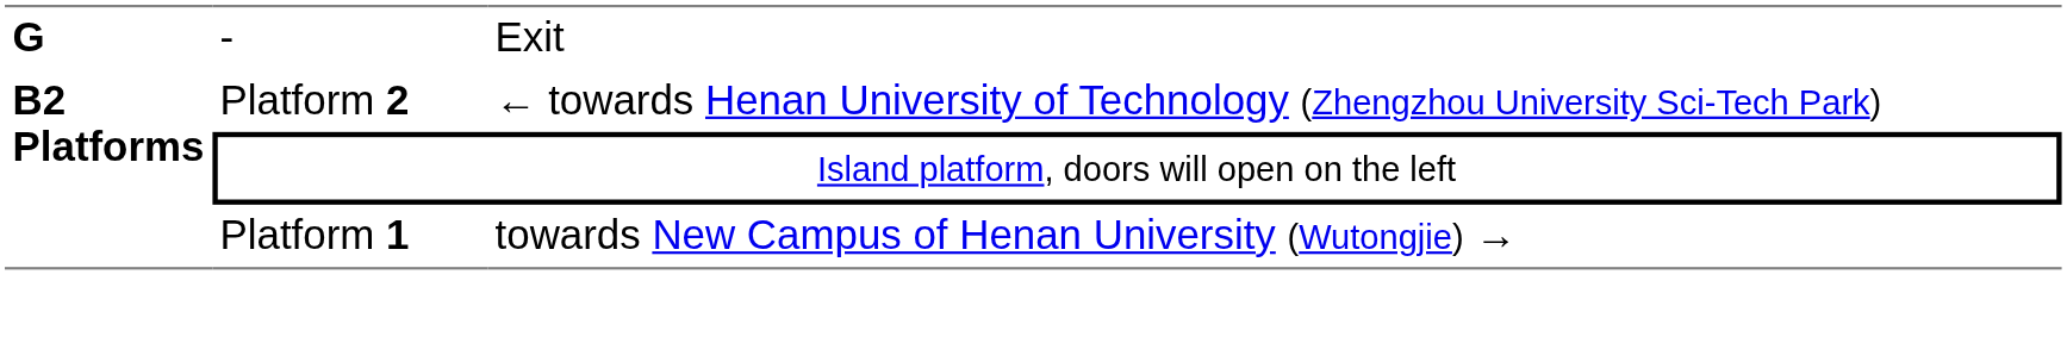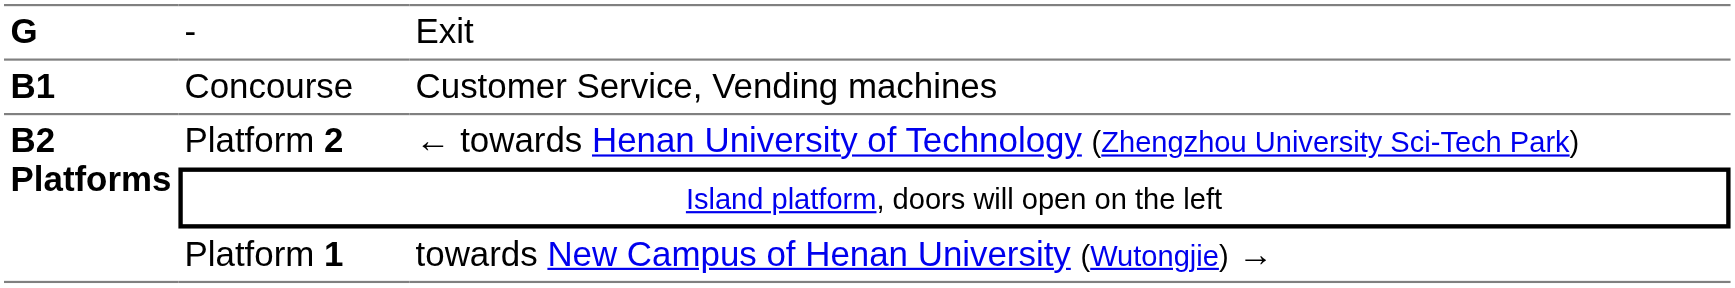 <table table border=0 cellspacing=0 cellpadding=3>
 <tr>
 <td style="border-top:solid 1px gray;" width=50 valign=top><strong>G</strong></td>
 <td style="border-top:solid 1px gray;" width=100 valign=top>-</td>
 <td style="border-top:solid 1px gray;" width=600 valign=top>Exit</td>
+</tr>
+<tr>
+<td style="border-bottom:solid 1px gray; border-top:solid 1px gray;" valign=top width=50><strong>B1</strong></td>
+<td style="border-bottom:solid 1px gray; border-top:solid 1px gray;" valign=top width=100>Concourse<br></td>
+<td style="border-bottom:solid 1px gray; border-top:solid 1px gray;" valign=top width=390>Customer Service, Vending machines</td>
 </tr>
 <tr>
 <td style="border-bottom:solid 1px gray;" rowspan="3" valign=top><strong>B2<br>Platforms</strong></td>
 <td>Platform <span> <strong>2</strong></span></td>
 <td>←  towards <a href='#'>Henan University of Technology</a> <small>(<a href='#'>Zhengzhou University Sci-Tech Park</a>)</small></td>
 </tr>
 <tr>
 <td style="border-right:solid 2px black;border-left:solid 2px black;border-top:solid 2px black;border-bottom:solid 2px black;text-align:center;" colspan=2><small><a href='#'>Island platform</a>, doors will open on the left</small></td>
 </tr>
 <tr>
 <td style="border-bottom:solid 1px gray;">Platform <span> <strong>1</strong></span></td>
 <td style="border-bottom:solid 1px gray;">  towards <a href='#'>New Campus of Henan University</a> <small>(<a href='#'>Wutongjie</a>)</small> →</td>
 </tr>
 </table>
